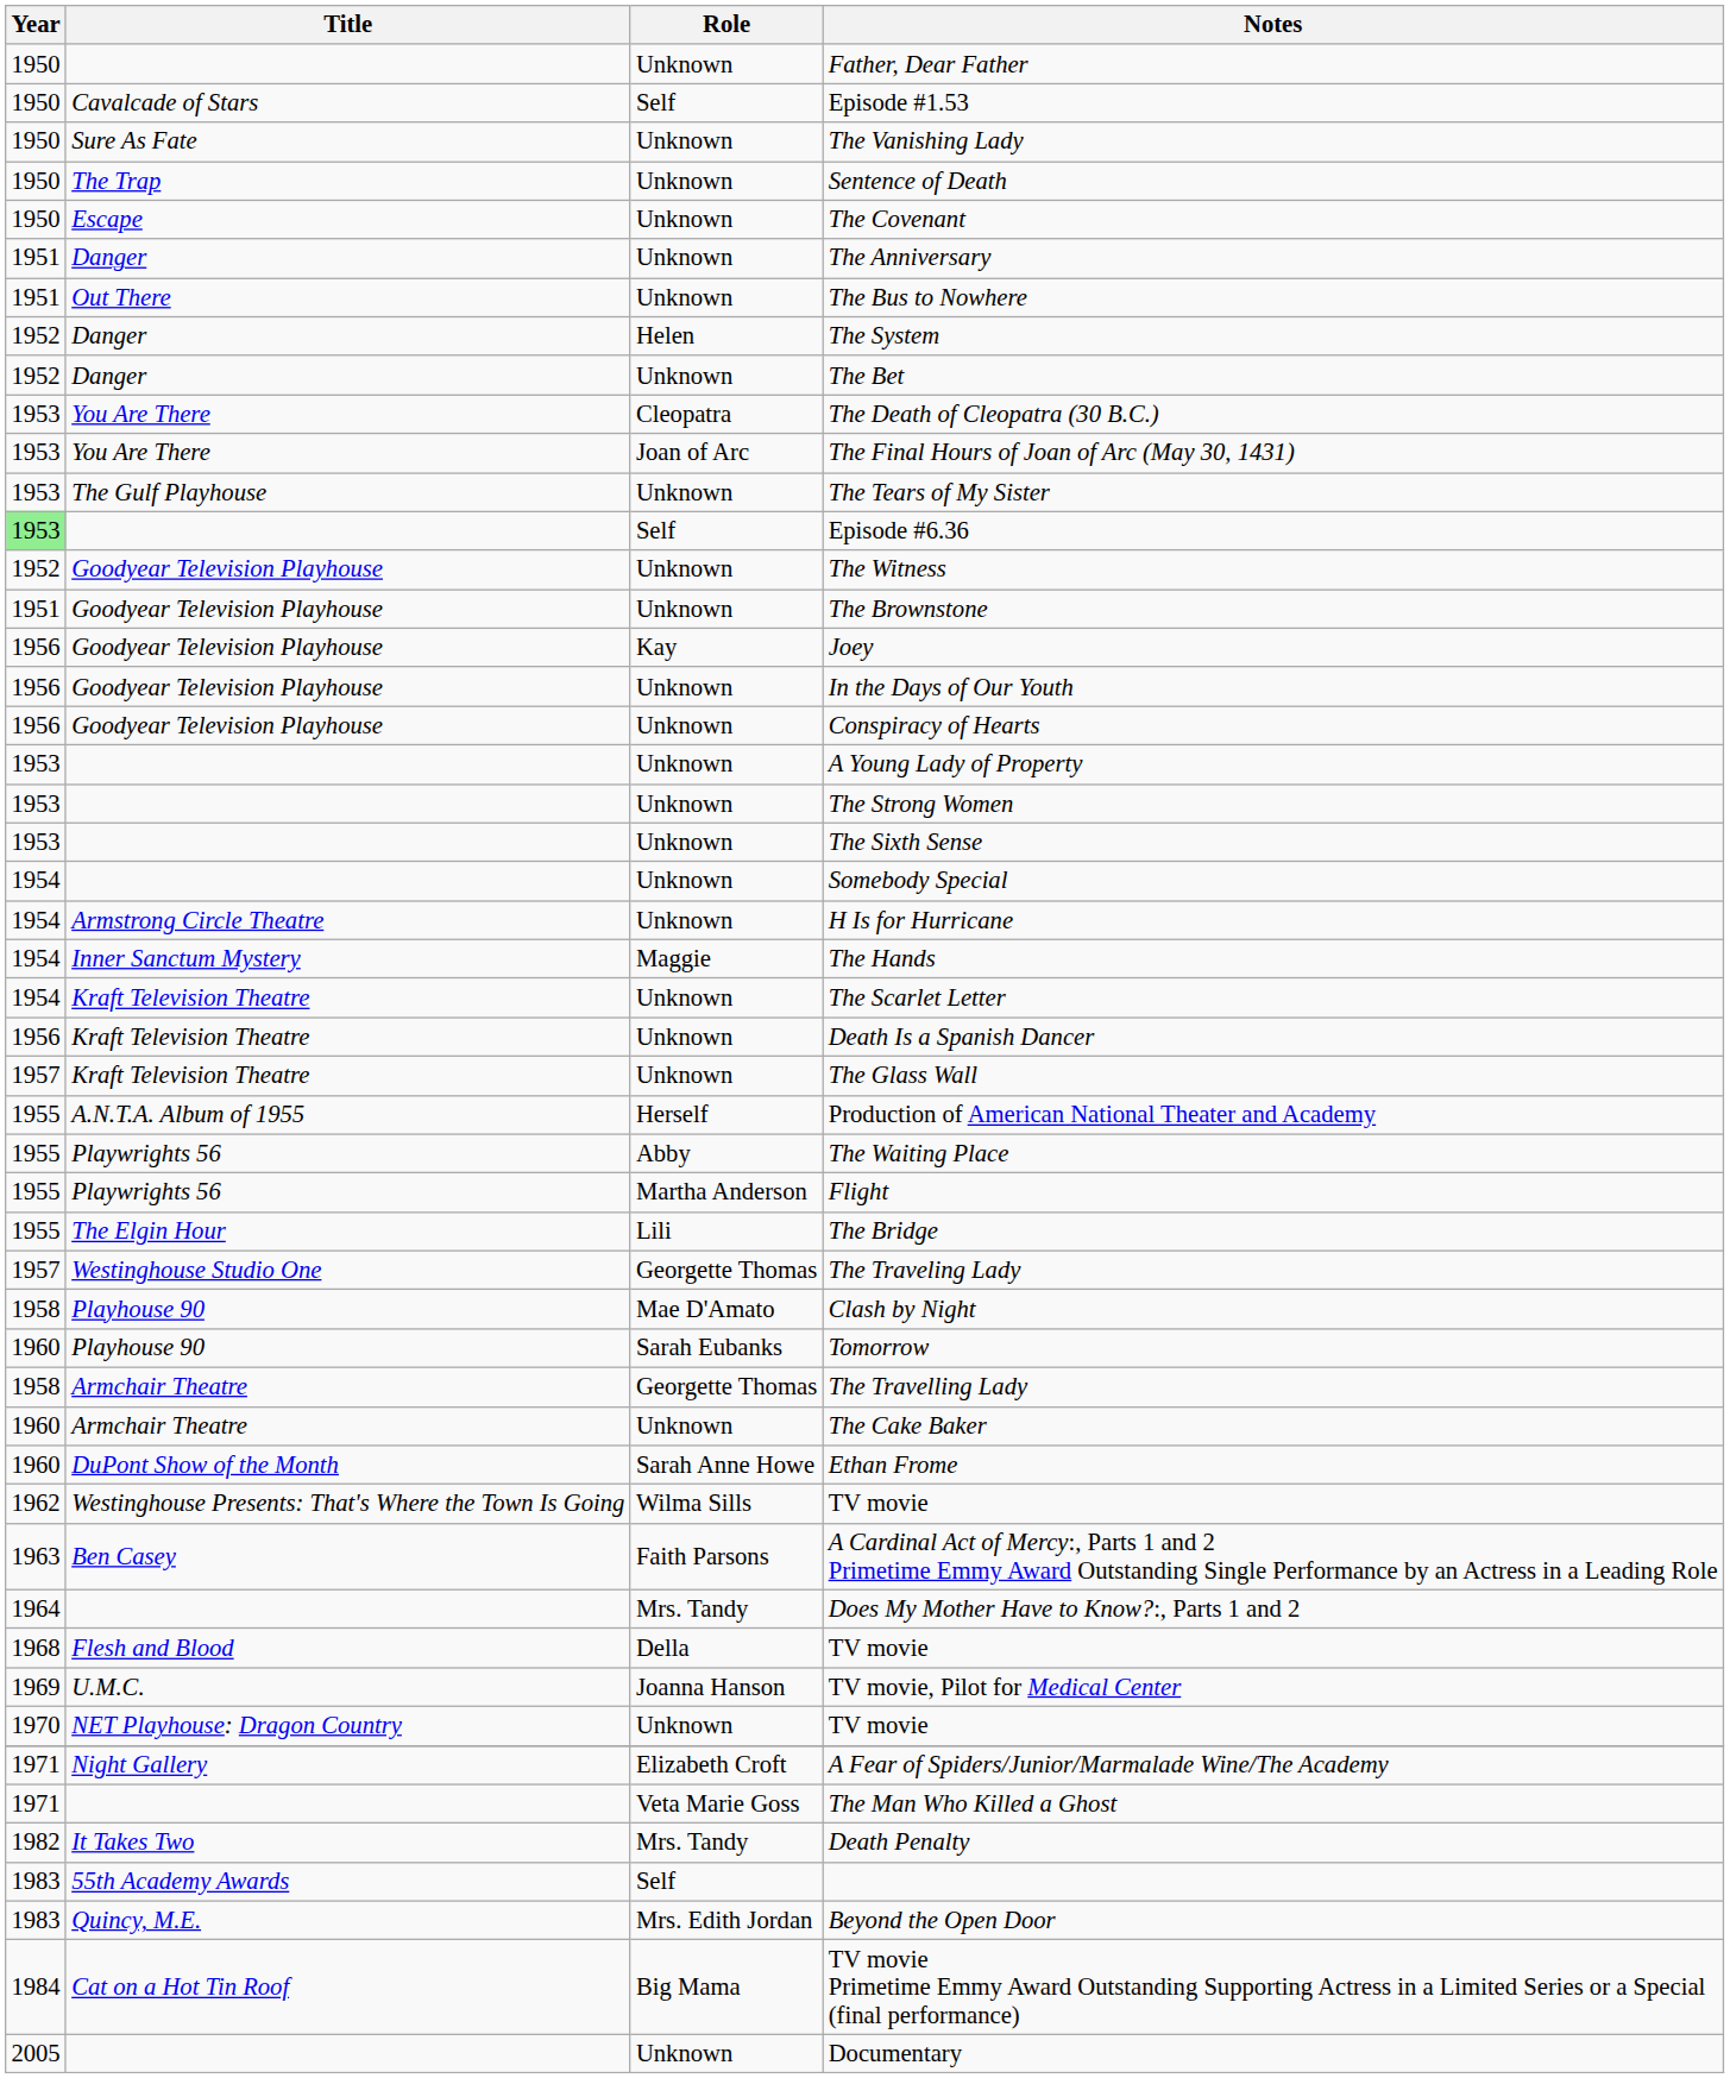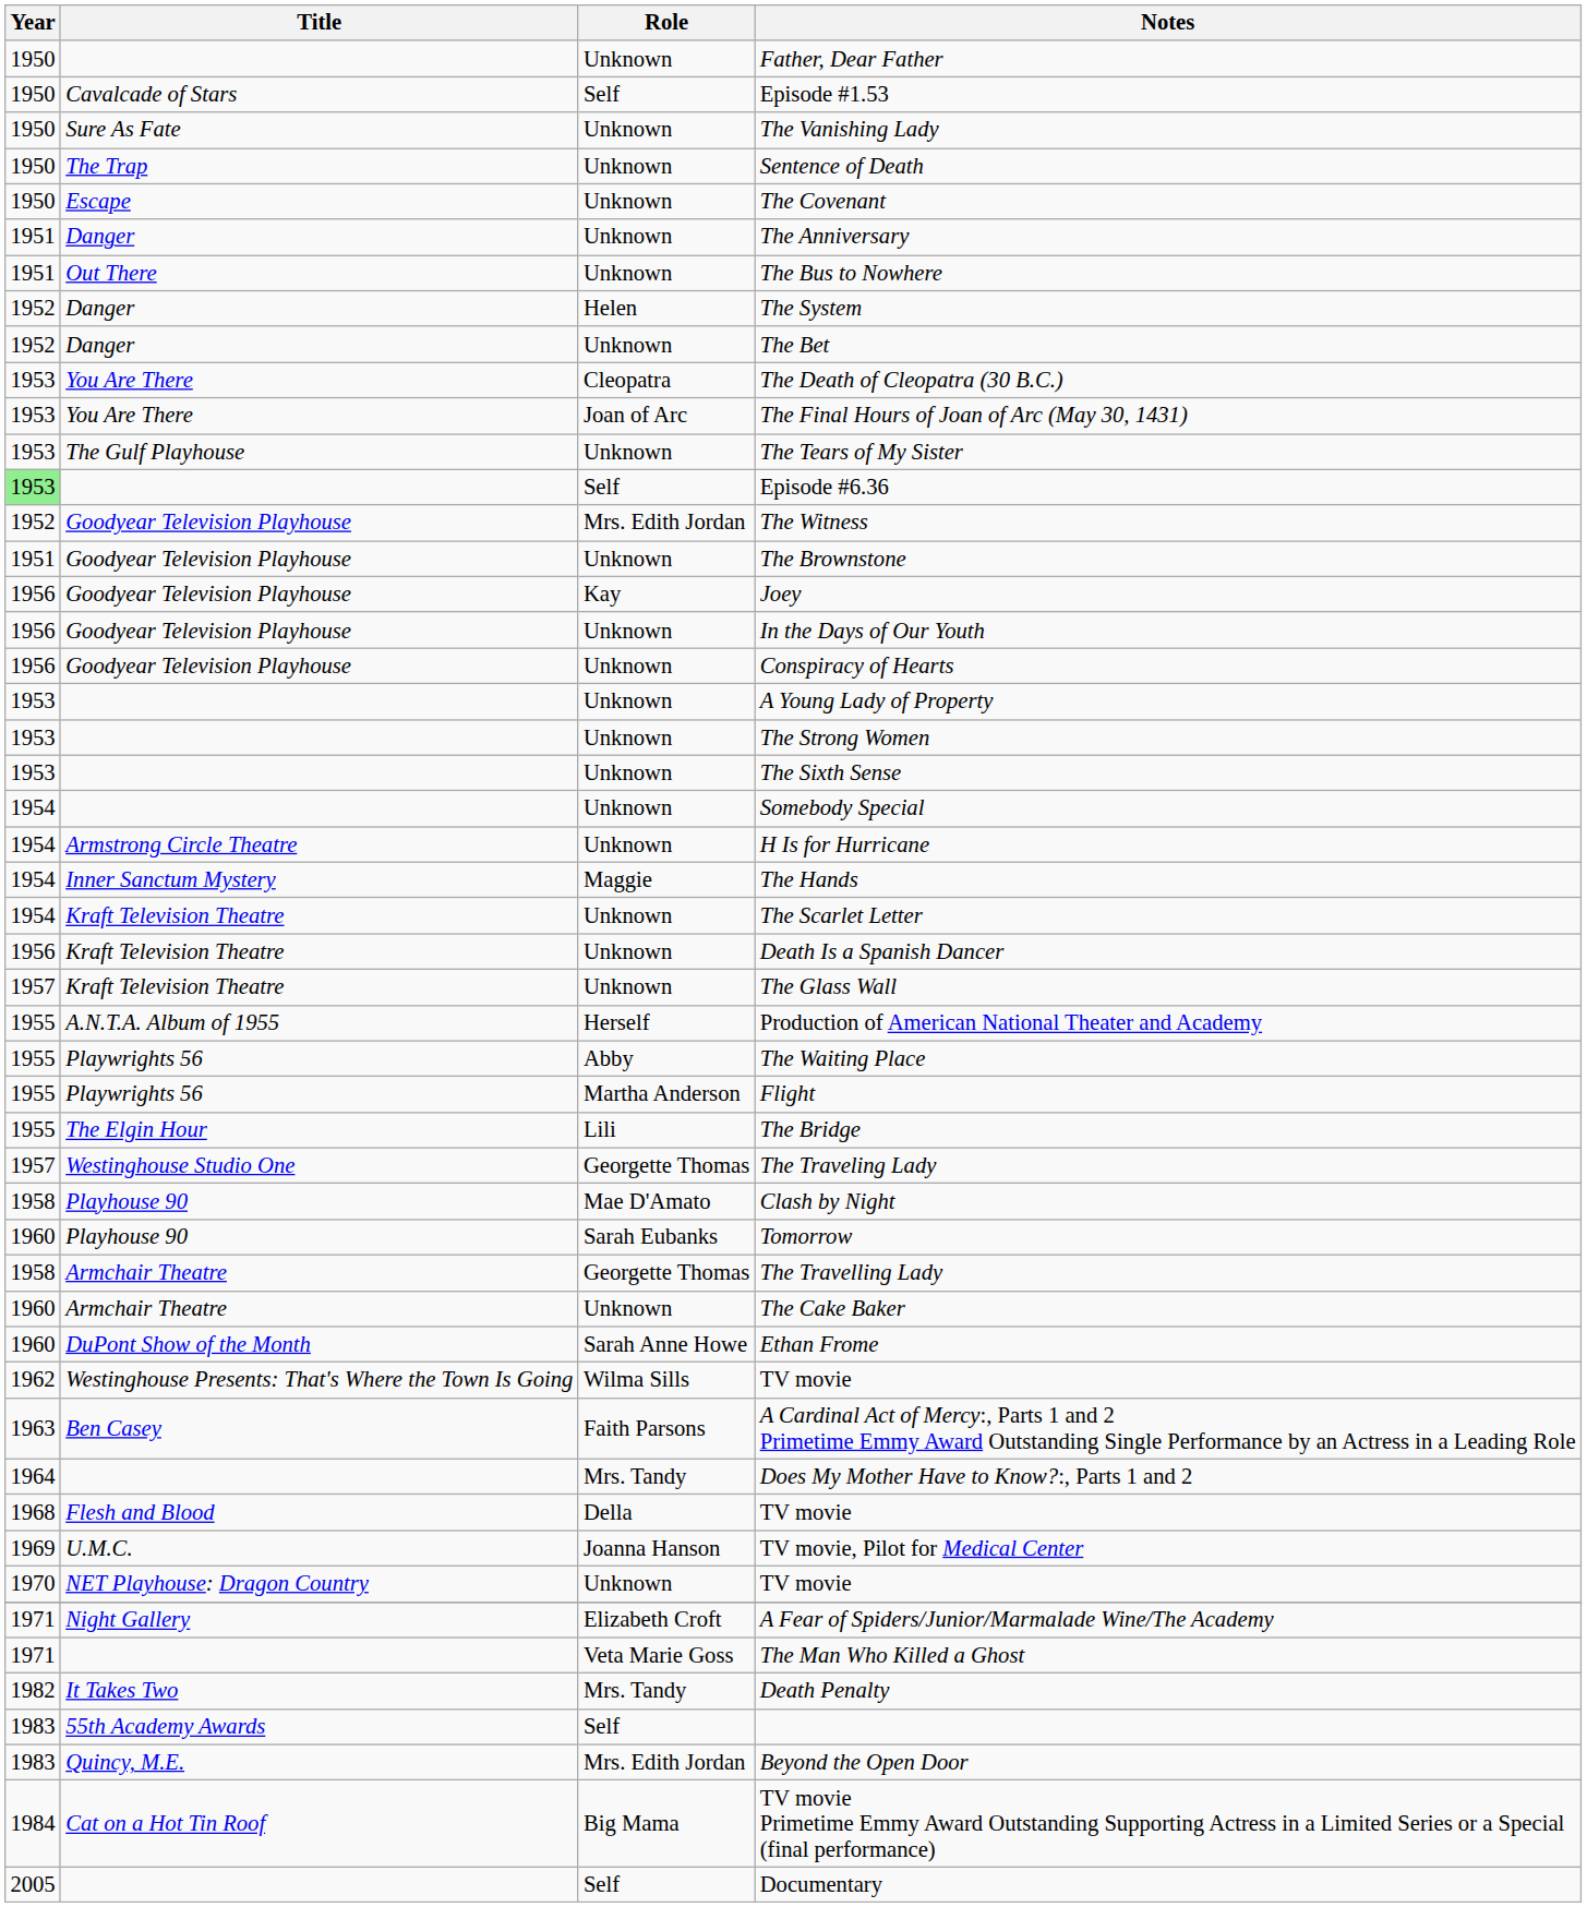 <table class="wikitable sortable">
 <tr>
 <th>Year</th>
 <th>Title</th>
 <th class="unsortable">Role</th>
 <th class="unsortable">Notes</th>
 </tr>
 <tr>
 <td>1950</td>
 <td></td>
 <td>Unknown</td>
 <td><em>Father, Dear Father</em></td>
 </tr>
 <tr>
 <td>1950</td>
 <td><em>Cavalcade of Stars</em></td>
 <td>Self</td>
 <td>Episode #1.53</td>
 </tr>
 <tr>
 <td>1950</td>
 <td><em>Sure As Fate</em></td>
 <td>Unknown</td>
 <td><em>The Vanishing Lady</em></td>
 </tr>
 <tr>
 <td>1950</td>
 <td><em><a href='#'>The Trap</a></em></td>
 <td>Unknown</td>
 <td><em>Sentence of Death</em></td>
 </tr>
 <tr>
 <td>1950</td>
 <td><em><a href='#'>Escape</a></em></td>
 <td>Unknown</td>
 <td><em>The Covenant</em></td>
 </tr>
 <tr>
 <td>1951</td>
 <td><em><a href='#'>Danger</a></em></td>
 <td>Unknown</td>
 <td><em>The Anniversary</em></td>
 </tr>
 <tr>
 <td>1951</td>
 <td><em><a href='#'>Out There</a></em></td>
 <td>Unknown</td>
 <td><em>The Bus to Nowhere</em></td>
 </tr>
 <tr>
 <td>1952</td>
 <td><em>Danger</em></td>
 <td>Helen</td>
 <td><em>The System</em></td>
 </tr>
 <tr>
 <td>1952</td>
 <td><em>Danger</em></td>
 <td>Unknown</td>
 <td><em>The Bet</em></td>
 </tr>
 <tr>
 <td>1953</td>
 <td><em><a href='#'>You Are There</a></em></td>
 <td>Cleopatra</td>
 <td><em>The Death of Cleopatra (30 B.C.)</em></td>
 </tr>
 <tr>
 <td>1953</td>
 <td><em>You Are There</em></td>
 <td>Joan of Arc</td>
 <td><em>The Final Hours of Joan of Arc (May 30, 1431)</em></td>
 </tr>
 <tr>
 <td>1953</td>
 <td><em>The Gulf Playhouse</em></td>
 <td>Unknown</td>
 <td><em>The Tears of My Sister</em></td>
 </tr>
 <tr>
 <td style="background: lightgreen;">1953</td>
 <td><em></em></td>
 <td>Self</td>
 <td>Episode #6.36</td>
 </tr>
 <tr>
 <td>1952</td>
 <td><em><a href='#'>Goodyear Television Playhouse</a></em></td>
-<td>Unknown</td>
+<td>Mrs. Edith Jordan</td>
 <td><em>The Witness</em></td>
 </tr>
 <tr>
 <td>1951</td>
 <td><em>Goodyear Television Playhouse</em></td>
 <td>Unknown</td>
 <td><em>The Brownstone</em></td>
 </tr>
 <tr>
 <td>1956</td>
 <td><em>Goodyear Television Playhouse</em></td>
 <td>Kay</td>
 <td><em>Joey</em></td>
 </tr>
 <tr>
 <td>1956</td>
 <td><em>Goodyear Television Playhouse</em></td>
 <td>Unknown</td>
 <td><em>In the Days of Our Youth</em></td>
 </tr>
 <tr>
 <td>1956</td>
 <td><em>Goodyear Television Playhouse</em></td>
 <td>Unknown</td>
 <td><em>Conspiracy of Hearts</em></td>
 </tr>
 <tr>
 <td>1953</td>
 <td><em></em></td>
 <td>Unknown</td>
 <td><em>A Young Lady of Property</em></td>
 </tr>
 <tr>
 <td>1953</td>
 <td><em></em></td>
 <td>Unknown</td>
 <td><em>The Strong Women</em></td>
 </tr>
 <tr>
 <td>1953</td>
 <td><em></em></td>
 <td>Unknown</td>
 <td><em>The Sixth Sense</em></td>
 </tr>
 <tr>
 <td>1954</td>
 <td><em></em></td>
 <td>Unknown</td>
 <td><em>Somebody Special</em></td>
 </tr>
 <tr>
 <td>1954</td>
 <td><em><a href='#'>Armstrong Circle Theatre</a></em></td>
 <td>Unknown</td>
 <td><em>H Is for Hurricane</em></td>
 </tr>
 <tr>
 <td>1954</td>
 <td><em><a href='#'>Inner Sanctum Mystery</a></em></td>
 <td>Maggie</td>
 <td><em>The Hands</em></td>
 </tr>
 <tr>
 <td>1954</td>
 <td><em><a href='#'>Kraft Television Theatre</a></em></td>
 <td>Unknown</td>
 <td><em>The Scarlet Letter</em></td>
 </tr>
 <tr>
 <td>1956</td>
 <td><em>Kraft Television Theatre</em></td>
 <td>Unknown</td>
 <td><em>Death Is a Spanish Dancer</em></td>
 </tr>
 <tr>
 <td>1957</td>
 <td><em>Kraft Television Theatre</em></td>
 <td>Unknown</td>
 <td><em>The Glass Wall</em></td>
 </tr>
 <tr>
 <td>1955</td>
 <td><em>A.N.T.A. Album of 1955</em></td>
 <td>Herself</td>
 <td>Production of <a href='#'>American National Theater and Academy</a></td>
 </tr>
 <tr>
 <td>1955</td>
 <td><em>Playwrights 56</em></td>
 <td>Abby</td>
 <td><em>The Waiting Place</em></td>
 </tr>
 <tr>
 <td>1955</td>
 <td><em>Playwrights 56</em></td>
 <td>Martha Anderson</td>
 <td><em>Flight</em></td>
 </tr>
 <tr>
 <td>1955</td>
 <td><em><a href='#'>The Elgin Hour</a></em></td>
 <td>Lili</td>
 <td><em>The Bridge</em></td>
 </tr>
 <tr>
 <td>1957</td>
 <td><em><a href='#'>Westinghouse Studio One</a></em></td>
 <td>Georgette Thomas</td>
 <td><em>The Traveling Lady</em></td>
 </tr>
 <tr>
 <td>1958</td>
 <td><em><a href='#'>Playhouse 90</a></em></td>
 <td>Mae D'Amato</td>
 <td><em>Clash by Night</em></td>
 </tr>
 <tr>
 <td>1960</td>
 <td><em>Playhouse 90</em></td>
 <td>Sarah Eubanks</td>
 <td><em>Tomorrow</em></td>
 </tr>
 <tr>
 <td>1958</td>
 <td><em><a href='#'>Armchair Theatre</a></em></td>
 <td>Georgette Thomas</td>
 <td><em>The Travelling Lady</em></td>
 </tr>
 <tr>
 <td>1960</td>
 <td><em>Armchair Theatre</em></td>
 <td>Unknown</td>
 <td><em>The Cake Baker</em></td>
 </tr>
 <tr>
 <td>1960</td>
 <td><em><a href='#'>DuPont Show of the Month</a></em></td>
 <td>Sarah Anne Howe</td>
 <td><em>Ethan Frome</em></td>
 </tr>
 <tr>
 <td>1962</td>
 <td><em>Westinghouse Presents: That's Where the Town Is Going</em></td>
 <td>Wilma Sills</td>
 <td>TV movie</td>
 </tr>
 <tr>
 <td>1963</td>
 <td><em><a href='#'>Ben Casey</a></em></td>
 <td>Faith Parsons</td>
 <td><em>A Cardinal Act of Mercy</em>:, Parts 1 and 2<br><a href='#'>Primetime Emmy Award</a> Outstanding Single Performance by an Actress in a Leading Role</td>
 </tr>
 <tr>
 <td>1964</td>
 <td><em></em></td>
 <td>Mrs. Tandy</td>
 <td><em>Does My Mother Have to Know?</em>:, Parts 1 and 2</td>
 </tr>
 <tr>
 <td>1968</td>
 <td><em><a href='#'>Flesh and Blood</a></em></td>
 <td>Della</td>
 <td>TV movie</td>
 </tr>
 <tr>
 <td>1969</td>
 <td><em>U.M.C.</em></td>
 <td>Joanna Hanson</td>
 <td>TV movie, Pilot for <em><a href='#'>Medical Center</a></em></td>
 </tr>
 <tr>
 <td>1970</td>
 <td><em><a href='#'>NET Playhouse</a>: <a href='#'>Dragon Country</a></em></td>
 <td>Unknown</td>
 <td>TV movie</td>
 </tr>
 <tr>
 </tr>
 <tr | 1971 || >
 </tr>
 <tr>
 <td>1971</td>
 <td><em><a href='#'>Night Gallery</a></em></td>
 <td>Elizabeth Croft</td>
 <td><em>A Fear of Spiders/Junior/Marmalade Wine/The Academy</em></td>
 </tr>
 <tr>
 <td>1971</td>
 <td><em></em></td>
 <td>Veta Marie Goss</td>
 <td><em>The Man Who Killed a Ghost</em></td>
 </tr>
 <tr>
 <td>1982</td>
 <td><em><a href='#'>It Takes Two</a></em></td>
 <td>Mrs. Tandy</td>
 <td><em>Death Penalty</em></td>
 </tr>
 <tr>
 <td>1983</td>
 <td><em><a href='#'>55th Academy Awards</a></em></td>
 <td>Self</td>
 <td></td>
 </tr>
 <tr>
 <td>1983</td>
 <td><em><a href='#'>Quincy, M.E.</a></em></td>
 <td>Mrs. Edith Jordan</td>
 <td><em>Beyond the Open Door</em></td>
 </tr>
 <tr>
 <td>1984</td>
 <td><em><a href='#'>Cat on a Hot Tin Roof</a></em></td>
 <td>Big Mama</td>
 <td>TV movie<br>Primetime Emmy Award Outstanding Supporting Actress in a Limited Series or a Special<br>(final performance)</td>
 </tr>
 <tr>
 <td>2005</td>
 <td></td>
-<td>Unknown</td>
+<td>Self</td>
 <td>Documentary</td>
 </tr>
 <tr>
 </tr>
 </table>
